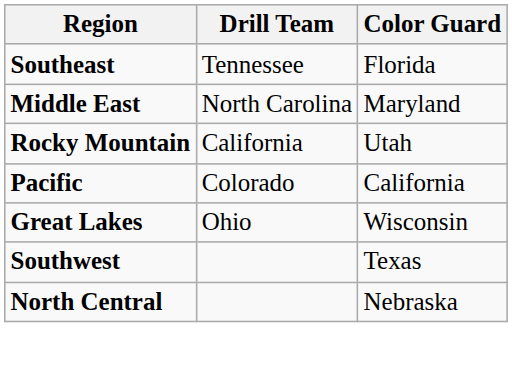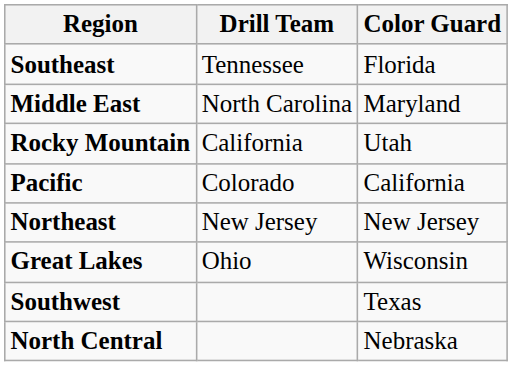 <table class="wikitable">
 <tr>
 <th>Region</th>
 <th>Drill Team</th>
 <th>Color Guard</th>
 </tr>
 <tr>
 <td><strong>Southeast</strong></td>
 <td>Tennessee</td>
 <td>Florida</td>
 </tr>
 <tr>
 <td><strong>Middle East</strong></td>
 <td>North Carolina</td>
 <td>Maryland</td>
 </tr>
 <tr>
 <td><strong>Rocky Mountain</strong></td>
 <td>California</td>
 <td>Utah</td>
 </tr>
 <tr>
 <td><strong>Pacific</strong></td>
 <td>Colorado</td>
 <td>California</td>
 </tr>
 <tr>
+<td><strong>Northeast</strong></td>
+<td>New Jersey</td>
+<td>New Jersey</td>
+</tr>
+<tr>
 <td><strong>Great Lakes</strong></td>
 <td>Ohio</td>
 <td>Wisconsin</td>
 </tr>
 <tr>
 <td><strong>Southwest</strong></td>
 <td></td>
 <td>Texas</td>
 </tr>
 <tr>
 <td><strong>North Central</strong></td>
 <td></td>
 <td>Nebraska</td>
 </tr>
 </table>
